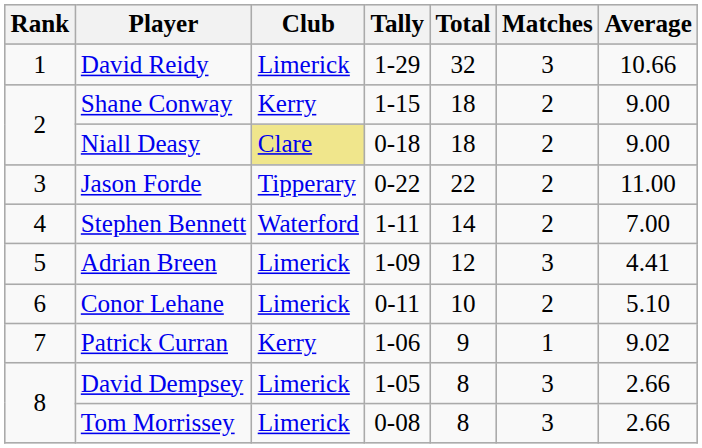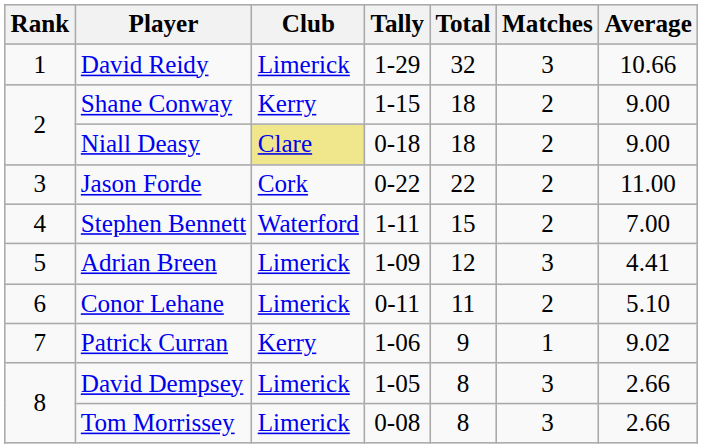 <table class="wikitable">
 <tr>
 <th>Rank</th>
 <th>Player</th>
 <th>Club</th>
 <th>Tally</th>
 <th>Total</th>
 <th>Matches</th>
 <th>Average</th>
 </tr>
 <tr>
 <td rowspan="1" style="text-align:center;">1</td>
 <td><a href='#'>David Reidy</a></td>
 <td><a href='#'>Limerick</a></td>
 <td align=center>1-29</td>
 <td align=center>32</td>
 <td align=center>3</td>
 <td align=center>10.66</td>
 </tr>
 <tr>
 <td rowspan="2" style="text-align:center;">2</td>
 <td><a href='#'>Shane Conway</a></td>
 <td><a href='#'>Kerry</a></td>
 <td align=center>1-15</td>
 <td align=center>18</td>
 <td align=center>2</td>
 <td align=center>9.00</td>
 </tr>
 <tr>
 <td><a href='#'>Niall Deasy</a></td>
 <td style="background: khaki;"><a href='#'>Clare</a></td>
 <td align=center>0-18</td>
 <td align=center>18</td>
 <td align=center>2</td>
 <td align=center>9.00</td>
 </tr>
 <tr>
 <td rowspan="1" style="text-align:center;">3</td>
 <td><a href='#'>Jason Forde</a></td>
-<td><a href='#'>Tipperary</a></td>
+<td><a href='#'>Cork</a></td>
 <td align=center>0-22</td>
 <td align=center>22</td>
 <td align=center>2</td>
 <td align=center>11.00</td>
 </tr>
 <tr>
 <td rowspan="1" style="text-align:center;">4</td>
 <td><a href='#'>Stephen Bennett</a></td>
 <td><a href='#'>Waterford</a></td>
 <td align=center>1-11</td>
-<td align=center>14</td>
+<td align=center>15</td>
 <td align=center>2</td>
 <td align=center>7.00</td>
 </tr>
 <tr>
 <td rowspan="1" style="text-align:center;">5</td>
 <td><a href='#'>Adrian Breen</a></td>
 <td><a href='#'>Limerick</a></td>
 <td align=center>1-09</td>
 <td align=center>12</td>
 <td align=center>3</td>
 <td align=center>4.41</td>
 </tr>
 <tr>
 <td rowspan="1" style="text-align:center;">6</td>
 <td><a href='#'>Conor Lehane</a></td>
 <td><a href='#'>Limerick</a></td>
 <td align=center>0-11</td>
-<td align=center>10</td>
+<td align=center>11</td>
 <td align=center>2</td>
 <td align=center>5.10</td>
 </tr>
 <tr>
 <td rowspan="1" style="text-align:center;">7</td>
 <td><a href='#'>Patrick Curran</a></td>
 <td><a href='#'>Kerry</a></td>
 <td align=center>1-06</td>
 <td align=center>9</td>
 <td align=center>1</td>
 <td align=center>9.02</td>
 </tr>
 <tr>
 <td rowspan="2" style="text-align:center;">8</td>
 <td><a href='#'>David Dempsey</a></td>
 <td><a href='#'>Limerick</a></td>
 <td align=center>1-05</td>
 <td align=center>8</td>
 <td align=center>3</td>
 <td align=center>2.66</td>
 </tr>
 <tr>
 <td><a href='#'>Tom Morrissey</a></td>
 <td><a href='#'>Limerick</a></td>
 <td align=center>0-08</td>
 <td align=center>8</td>
 <td align=center>3</td>
 <td align=center>2.66</td>
 </tr>
 </table>
